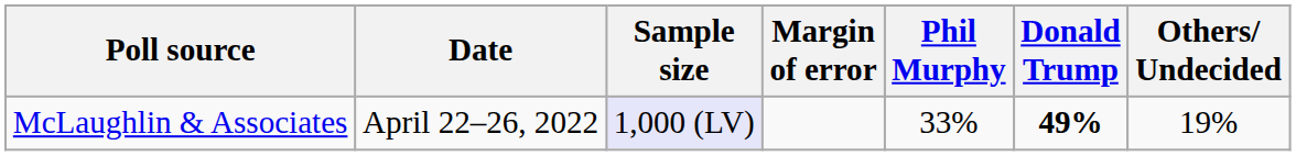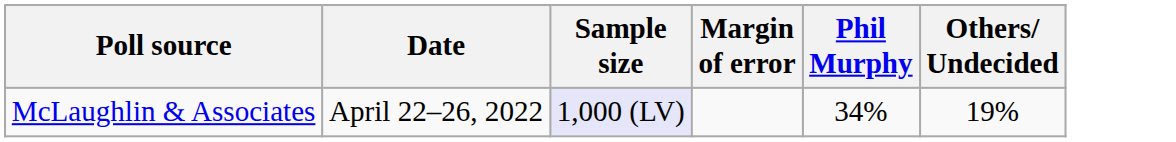 <table class="wikitable sortable mw-datatable" style="text-align:center;font-size:90%;line-height:17px">
 <tr>
 <th>Poll source</th>
 <th>Date</th>
 <th>Sample<br>size</th>
 <th>Margin<br>of error</th>
 <th class="unsortable"><a href='#'>Phil<br>Murphy</a><br><small></small></th>
-<th class="unsortable"><a href='#'>Donald<br>Trump</a><br><small></small></th>
 <th class="unsortable">Others/<br>Undecided</th>
 </tr>
 <tr>
 <td><a href='#'>McLaughlin & Associates</a></td>
 <td data-sort-value="2022-04-26">April 22–26, 2022</td>
 <td style="background: lavender;">1,000 (LV)</td>
 <td></td>
-<td>33%</td>
-<td><strong>49%</strong></td>
+<td>34%</td>
 <td>19%</td>
 </tr>
 </table>
